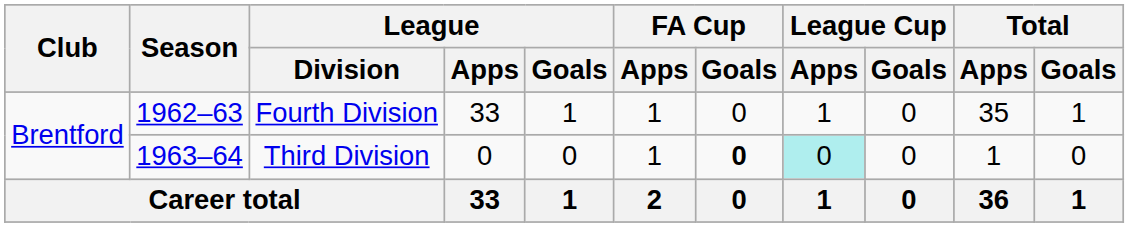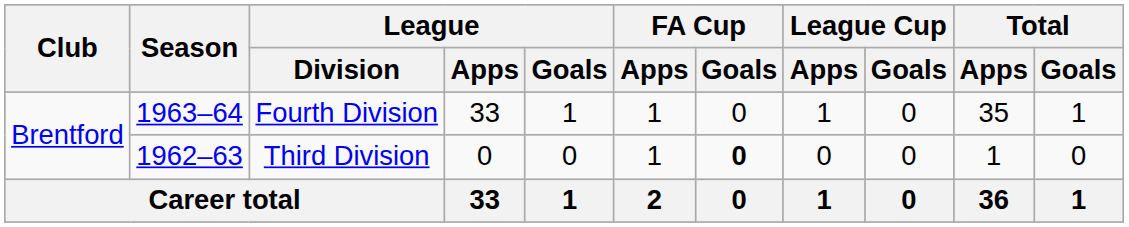 <table class="wikitable" style="text-align: center;">
 <tr>
 <th rowspan="2">Club</th>
 <th rowspan="2">Season</th>
 <th colspan="3">League</th>
 <th colspan="2">FA Cup</th>
 <th colspan="2">League Cup</th>
 <th colspan="2">Total</th>
 </tr>
 <tr>
 <th>Division</th>
 <th>Apps</th>
 <th>Goals</th>
 <th>Apps</th>
 <th>Goals</th>
 <th>Apps</th>
 <th>Goals</th>
 <th>Apps</th>
 <th>Goals</th>
 </tr>
 <tr>
 <td rowspan="2"><a href='#'>Brentford</a></td>
-<td><a href='#'>1962–63</a></td>
+<td><a href='#'>1963–64</a></td>
 <td><a href='#'>Fourth Division</a></td>
 <td>33</td>
 <td>1</td>
 <td>1</td>
 <td>0</td>
 <td>1</td>
 <td>0</td>
 <td>35</td>
 <td>1</td>
 </tr>
 <tr>
-<td><a href='#'>1963–64</a></td>
+<td><a href='#'>1962–63</a></td>
 <td><a href='#'>Third Division</a></td>
 <td>0</td>
 <td>0</td>
 <td>1</td>
 <td><strong>0</strong></td>
-<td style="background: paleturquoise;">0</td>
+<td>0</td>
 <td>0</td>
 <td>1</td>
 <td>0</td>
 </tr>
 <tr>
 <th colspan="3">Career total</th>
 <th>33</th>
 <th>1</th>
 <th>2</th>
 <th>0</th>
 <th>1</th>
 <th>0</th>
 <th>36</th>
 <th>1</th>
 </tr>
 </table>
